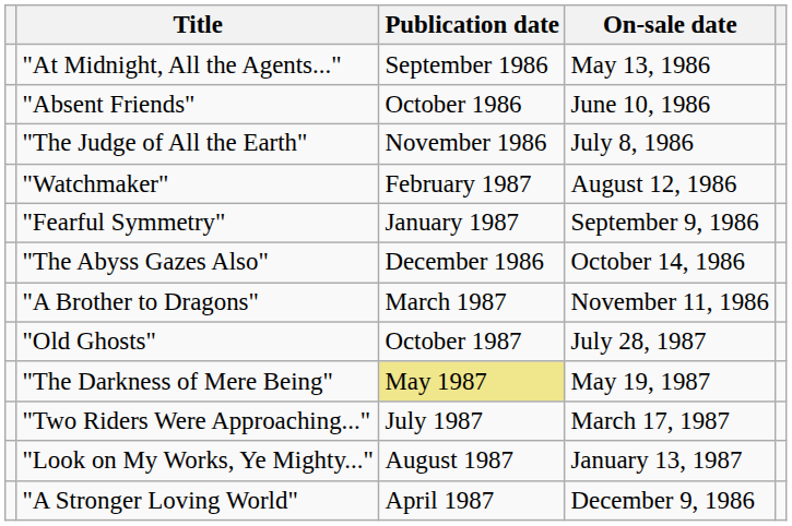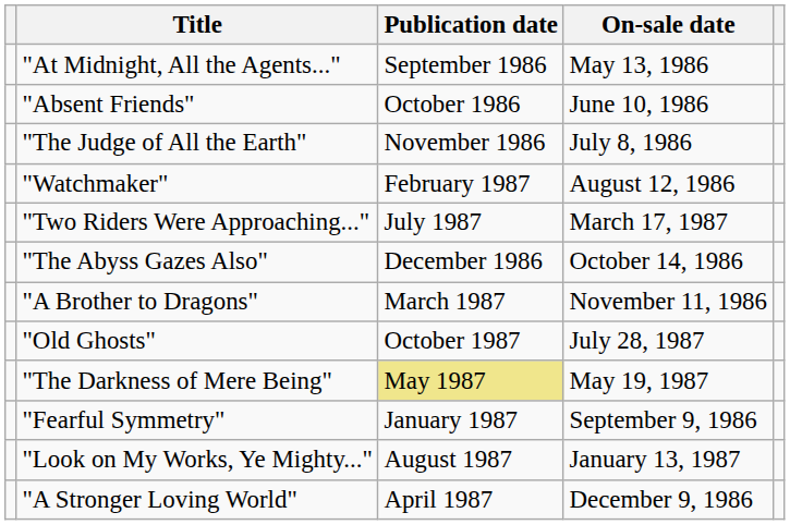 <table class="wikitable mw-collapsible">
 <tr>
 <th></th>
 <th>Title</th>
 <th>Publication date</th>
 <th>On-sale date</th>
 <th></th>
 </tr>
 <tr>
 <td></td>
 <td>"At Midnight, All the Agents..."</td>
 <td>September 1986</td>
 <td>May 13, 1986</td>
 <td></td>
 </tr>
 <tr>
 <td></td>
 <td>"Absent Friends"</td>
 <td>October 1986</td>
 <td>June 10, 1986</td>
 <td></td>
 </tr>
 <tr>
 <td></td>
 <td>"The Judge of All the Earth"</td>
 <td>November 1986</td>
 <td>July 8, 1986</td>
 <td></td>
 </tr>
 <tr>
 <td></td>
 <td>"Watchmaker"</td>
 <td>February 1987</td>
 <td>August 12, 1986</td>
 <td></td>
 </tr>
 <tr>
 <td></td>
-<td>"Fearful Symmetry"</td>
-<td>January 1987</td>
-<td>September 9, 1986</td>
+<td>"Two Riders Were Approaching..."</td>
+<td>July 1987</td>
+<td>March 17, 1987</td>
 <td></td>
 </tr>
 <tr>
 <td></td>
 <td>"The Abyss Gazes Also"</td>
 <td>December 1986</td>
 <td>October 14, 1986</td>
 <td></td>
 </tr>
 <tr>
 <td></td>
 <td>"A Brother to Dragons"</td>
 <td>March 1987</td>
 <td>November 11, 1986</td>
 <td></td>
 </tr>
 <tr>
 <td></td>
 <td>"Old Ghosts"</td>
 <td>October 1987</td>
 <td>July 28, 1987</td>
 <td></td>
 </tr>
 <tr>
 <td></td>
 <td>"The Darkness of Mere Being"</td>
 <td style="background: khaki;">May 1987</td>
 <td>May 19, 1987</td>
 <td></td>
 </tr>
 <tr>
 <td></td>
-<td>"Two Riders Were Approaching..."</td>
-<td>July 1987</td>
-<td>March 17, 1987</td>
+<td>"Fearful Symmetry"</td>
+<td>January 1987</td>
+<td>September 9, 1986</td>
 <td></td>
 </tr>
 <tr>
 <td></td>
 <td>"Look on My Works, Ye Mighty..."</td>
 <td>August 1987</td>
 <td>January 13, 1987</td>
 <td></td>
 </tr>
 <tr>
 <td></td>
 <td>"A Stronger Loving World"</td>
 <td>April 1987</td>
 <td>December 9, 1986</td>
 <td></td>
 </tr>
 </table>
